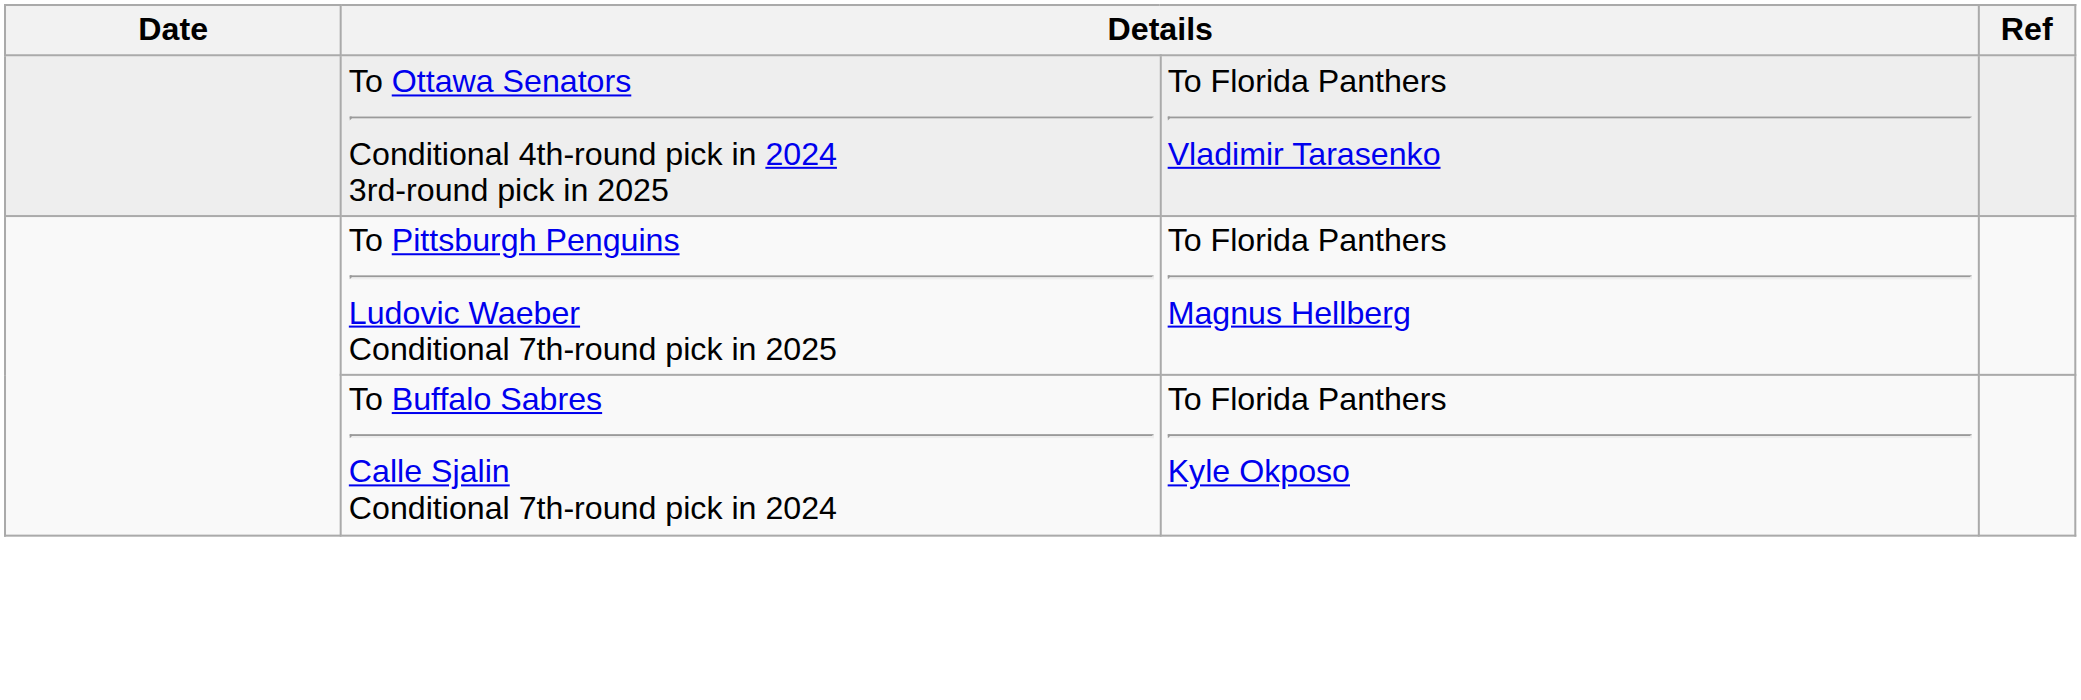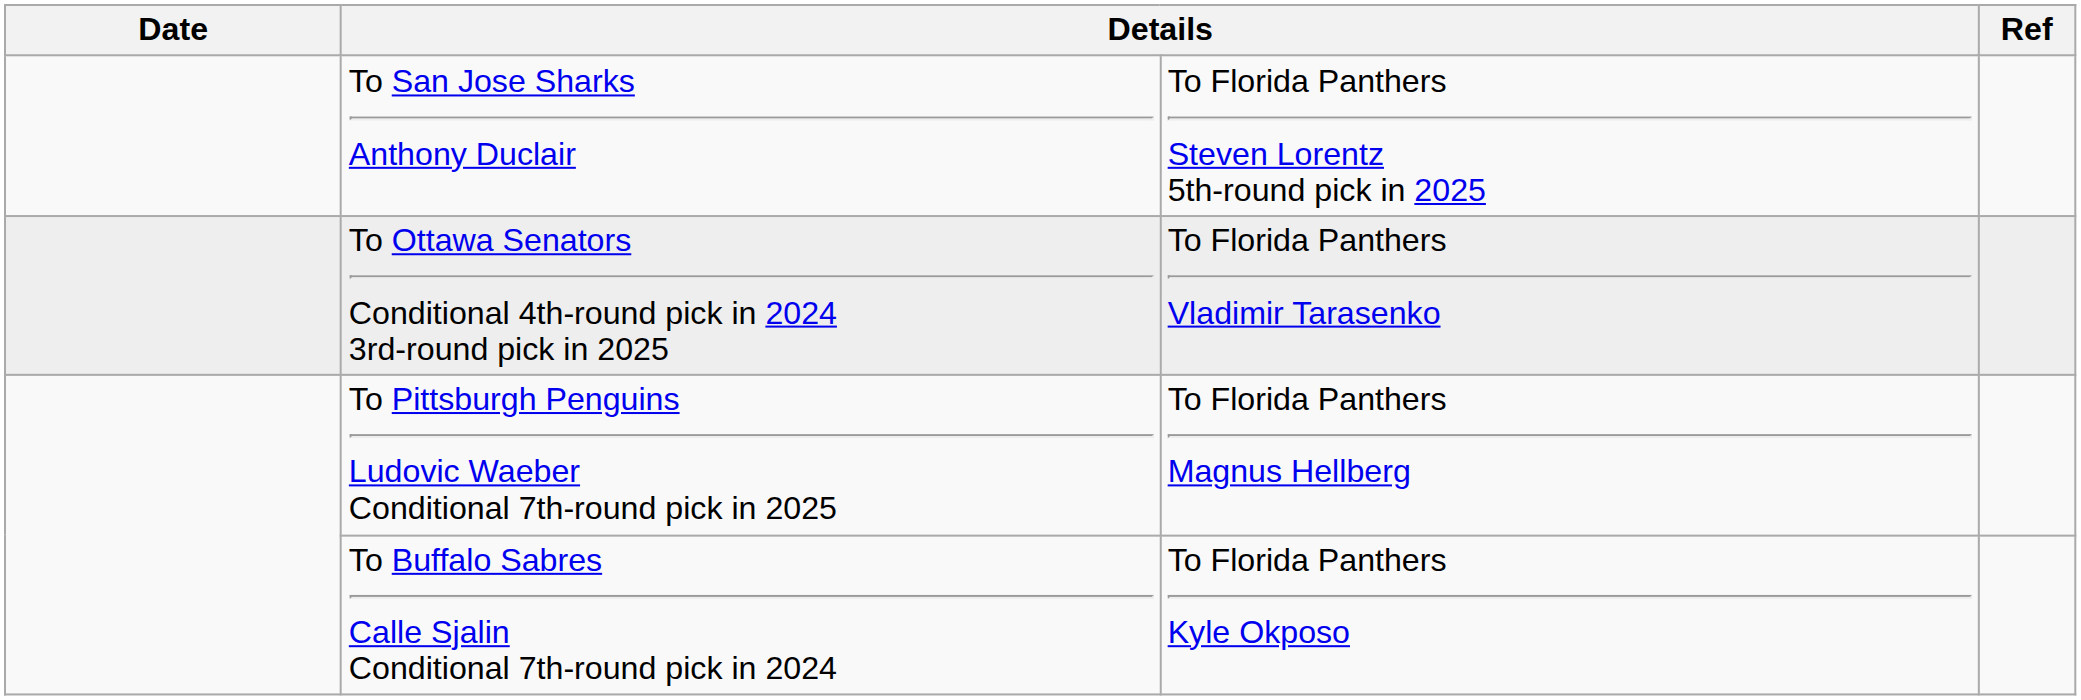 <table class="wikitable">
 <tr>
 <th style="width: 10em;">Date</th>
 <th colspan="2">Details</th>
 <th style="width: 2.5em;">Ref</th>
+</tr>
+<tr>
+<td></td>
+<td style="width: 25em;" valign="top">To <a href='#'>San Jose Sharks</a><hr><a href='#'>Anthony Duclair</a></td>
+<td style="width: 25em;" valign="top">To Florida Panthers<hr><a href='#'>Steven Lorentz</a><br>5th-round pick in <a href='#'>2025</a></td>
+<td></td>
 </tr>
 <tr bgcolor="eeeeee">
 <td></td>
 <td style="width: 25em;" valign="top">To <a href='#'>Ottawa Senators</a><hr>Conditional 4th-round pick in <a href='#'>2024</a><br>3rd-round pick in 2025</td>
 <td style="width: 25em;" valign="top">To Florida Panthers<hr><a href='#'>Vladimir Tarasenko</a></td>
 <td></td>
 </tr>
 <tr>
 <td rowspan="2"></td>
 <td style="width: 25em;" valign="top">To <a href='#'>Pittsburgh Penguins</a><hr><a href='#'>Ludovic Waeber</a><br>Conditional 7th-round pick in 2025</td>
 <td style="width: 25em;" valign="top">To Florida Panthers<hr><a href='#'>Magnus Hellberg</a></td>
 <td></td>
 </tr>
 <tr>
 <td style="width: 25em;" valign="top">To <a href='#'>Buffalo Sabres</a><hr><a href='#'>Calle Sjalin</a><br>Conditional 7th-round pick in 2024</td>
 <td style="width: 25em;" valign="top">To Florida Panthers<hr><a href='#'>Kyle Okposo</a></td>
 <td></td>
 </tr>
 </table>
